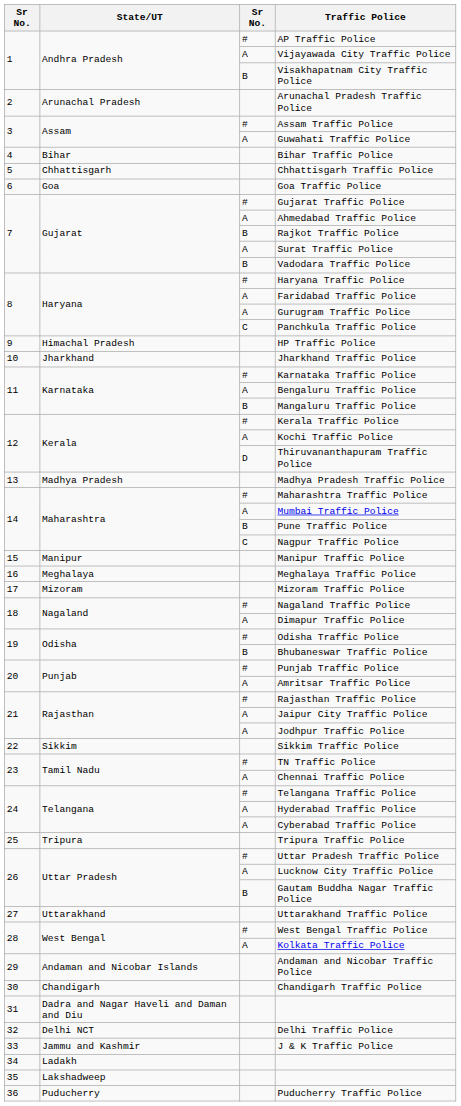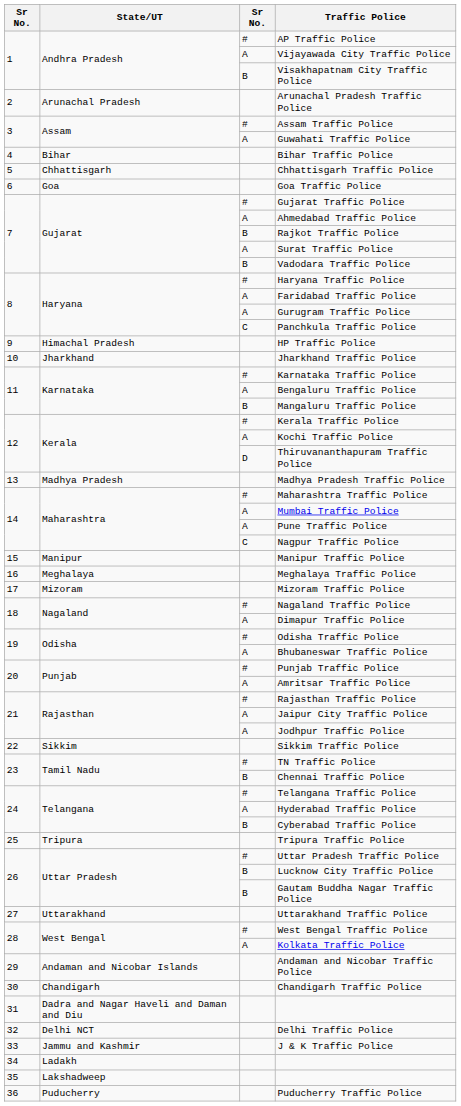 <table class="wikitable">
 <tr>
 <th>Sr No.</th>
 <th>State/UT</th>
 <th>Sr No.</th>
 <th>Traffic Police</th>
 </tr>
 <tr>
 <td rowspan="3">1</td>
 <td rowspan="3">Andhra Pradesh</td>
 <td>#</td>
 <td>AP Traffic Police</td>
 </tr>
 <tr>
 <td>A</td>
 <td>Vijayawada City Traffic Police</td>
 </tr>
 <tr>
 <td>B</td>
 <td>Visakhapatnam City Traffic Police</td>
 </tr>
 <tr>
 <td>2</td>
 <td>Arunachal Pradesh</td>
 <td></td>
 <td>Arunachal Pradesh Traffic Police</td>
 </tr>
 <tr>
 <td rowspan="2">3</td>
 <td rowspan="2">Assam</td>
 <td>#</td>
 <td>Assam Traffic Police</td>
 </tr>
 <tr>
 <td>A</td>
 <td>Guwahati Traffic Police</td>
 </tr>
 <tr>
 <td>4</td>
 <td>Bihar</td>
 <td></td>
 <td>Bihar Traffic Police</td>
 </tr>
 <tr>
 <td>5</td>
 <td>Chhattisgarh</td>
 <td></td>
 <td>Chhattisgarh Traffic Police</td>
 </tr>
 <tr>
 <td>6</td>
 <td>Goa</td>
 <td></td>
 <td>Goa Traffic Police</td>
 </tr>
 <tr>
 <td rowspan="5">7</td>
 <td rowspan="5">Gujarat</td>
 <td>#</td>
 <td>Gujarat Traffic Police</td>
 </tr>
 <tr>
 <td>A</td>
 <td>Ahmedabad Traffic Police</td>
 </tr>
 <tr>
 <td>B</td>
 <td>Rajkot Traffic Police</td>
 </tr>
 <tr>
 <td>A</td>
 <td>Surat Traffic Police</td>
 </tr>
 <tr>
 <td>B</td>
 <td>Vadodara Traffic Police</td>
 </tr>
 <tr>
 <td rowspan="4">8</td>
 <td rowspan="4">Haryana</td>
 <td>#</td>
 <td>Haryana Traffic Police</td>
 </tr>
 <tr>
 <td>A</td>
 <td>Faridabad Traffic Police</td>
 </tr>
 <tr>
 <td>A</td>
 <td>Gurugram Traffic Police</td>
 </tr>
 <tr>
 <td>C</td>
 <td>Panchkula Traffic Police</td>
 </tr>
 <tr>
 <td>9</td>
 <td>Himachal Pradesh</td>
 <td></td>
 <td>HP Traffic Police</td>
 </tr>
 <tr>
 <td>10</td>
 <td>Jharkhand</td>
 <td></td>
 <td>Jharkhand Traffic Police</td>
 </tr>
 <tr>
 <td rowspan="3">11</td>
 <td rowspan="3">Karnataka</td>
 <td>#</td>
 <td>Karnataka Traffic Police</td>
 </tr>
 <tr>
 <td>A</td>
 <td>Bengaluru Traffic Police</td>
 </tr>
 <tr>
 <td>B</td>
 <td>Mangaluru Traffic Police</td>
 </tr>
 <tr>
 <td rowspan="3">12</td>
 <td rowspan="3">Kerala</td>
 <td>#</td>
 <td>Kerala Traffic Police</td>
 </tr>
 <tr>
 <td>A</td>
 <td>Kochi Traffic Police</td>
 </tr>
 <tr>
 <td>D</td>
 <td>Thiruvananthapuram Traffic Police</td>
 </tr>
 <tr>
 <td>13</td>
 <td>Madhya Pradesh</td>
 <td></td>
 <td>Madhya Pradesh Traffic Police</td>
 </tr>
 <tr>
 <td rowspan="4">14</td>
 <td rowspan="4">Maharashtra</td>
 <td>#</td>
 <td>Maharashtra Traffic Police</td>
 </tr>
 <tr>
 <td>A</td>
 <td><a href='#'>Mumbai Traffic Police</a></td>
 </tr>
 <tr>
-<td>B</td>
+<td>A</td>
 <td>Pune Traffic Police</td>
 </tr>
 <tr>
 <td>C</td>
 <td>Nagpur Traffic Police</td>
 </tr>
 <tr>
 <td>15</td>
 <td>Manipur</td>
 <td></td>
 <td>Manipur Traffic Police</td>
 </tr>
 <tr>
 <td>16</td>
 <td>Meghalaya</td>
 <td></td>
 <td>Meghalaya Traffic Police</td>
 </tr>
 <tr>
 <td>17</td>
 <td>Mizoram</td>
 <td></td>
 <td>Mizoram Traffic Police</td>
 </tr>
 <tr>
 <td rowspan="2">18</td>
 <td rowspan="2">Nagaland</td>
 <td>#</td>
 <td>Nagaland Traffic Police</td>
 </tr>
 <tr>
 <td>A</td>
 <td>Dimapur Traffic Police</td>
 </tr>
 <tr>
 <td rowspan="2">19</td>
 <td rowspan="2">Odisha</td>
 <td>#</td>
 <td>Odisha Traffic Police</td>
 </tr>
 <tr>
-<td>B</td>
+<td>A</td>
 <td>Bhubaneswar Traffic Police</td>
 </tr>
 <tr>
 <td rowspan="2">20</td>
 <td rowspan="2">Punjab</td>
 <td>#</td>
 <td>Punjab Traffic Police</td>
 </tr>
 <tr>
 <td>A</td>
 <td>Amritsar Traffic Police</td>
 </tr>
 <tr>
 <td rowspan="3">21</td>
 <td rowspan="3">Rajasthan</td>
 <td>#</td>
 <td>Rajasthan Traffic Police</td>
 </tr>
 <tr>
 <td>A</td>
 <td>Jaipur City Traffic Police</td>
 </tr>
 <tr>
 <td>A</td>
 <td>Jodhpur Traffic Police</td>
 </tr>
 <tr>
 <td>22</td>
 <td>Sikkim</td>
 <td></td>
 <td>Sikkim Traffic Police</td>
 </tr>
 <tr>
 <td rowspan="2">23</td>
 <td rowspan="2">Tamil Nadu</td>
 <td>#</td>
 <td>TN Traffic Police</td>
 </tr>
 <tr>
-<td>A</td>
+<td>B</td>
 <td>Chennai Traffic Police</td>
 </tr>
 <tr>
 <td rowspan="3">24</td>
 <td rowspan="3">Telangana</td>
 <td>#</td>
 <td>Telangana Traffic Police</td>
 </tr>
 <tr>
 <td>A</td>
 <td>Hyderabad Traffic Police</td>
 </tr>
 <tr>
-<td>A</td>
+<td>B</td>
 <td>Cyberabad Traffic Police</td>
 </tr>
 <tr>
 <td>25</td>
 <td>Tripura</td>
 <td></td>
 <td>Tripura Traffic Police</td>
 </tr>
 <tr>
 <td rowspan="3">26</td>
 <td rowspan="3">Uttar Pradesh</td>
 <td>#</td>
 <td>Uttar Pradesh Traffic Police</td>
 </tr>
 <tr>
-<td>A</td>
+<td>B</td>
 <td>Lucknow City Traffic Police</td>
 </tr>
 <tr>
 <td>B</td>
 <td>Gautam Buddha Nagar Traffic Police</td>
 </tr>
 <tr>
 <td>27</td>
 <td>Uttarakhand</td>
 <td></td>
 <td>Uttarakhand Traffic Police</td>
 </tr>
 <tr>
 <td rowspan="2">28</td>
 <td rowspan="2">West Bengal</td>
 <td>#</td>
 <td>West Bengal Traffic Police</td>
 </tr>
 <tr>
 <td>A</td>
 <td><a href='#'>Kolkata Traffic Police</a></td>
 </tr>
 <tr>
 <td>29</td>
 <td>Andaman and Nicobar Islands</td>
 <td></td>
 <td>Andaman and Nicobar Traffic Police</td>
 </tr>
 <tr>
 <td>30</td>
 <td>Chandigarh</td>
 <td></td>
 <td>Chandigarh Traffic Police</td>
 </tr>
 <tr>
 <td>31</td>
 <td>Dadra and Nagar Haveli and Daman and Diu</td>
 <td></td>
 <td></td>
 </tr>
 <tr>
 <td>32</td>
 <td>Delhi NCT</td>
 <td></td>
 <td>Delhi Traffic Police</td>
 </tr>
 <tr>
 <td>33</td>
 <td>Jammu and Kashmir</td>
 <td></td>
 <td>J & K Traffic Police</td>
 </tr>
 <tr>
 <td>34</td>
 <td>Ladakh</td>
 <td></td>
 <td></td>
 </tr>
 <tr>
 <td>35</td>
 <td>Lakshadweep</td>
 <td></td>
 <td></td>
 </tr>
 <tr>
 <td>36</td>
 <td>Puducherry</td>
 <td></td>
 <td>Puducherry Traffic Police</td>
 </tr>
 </table>
